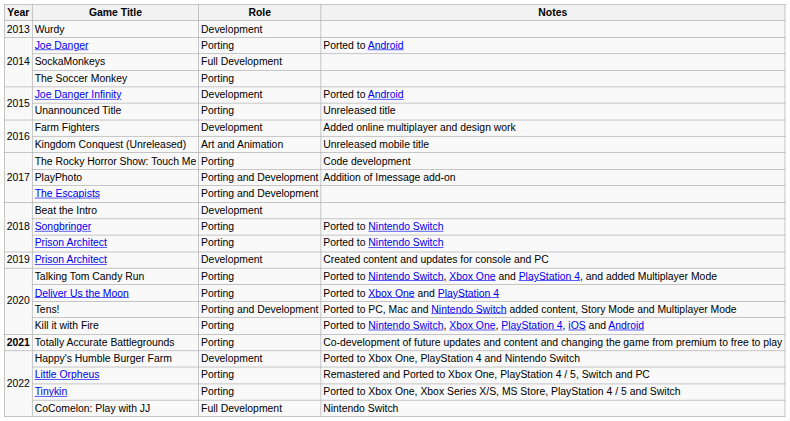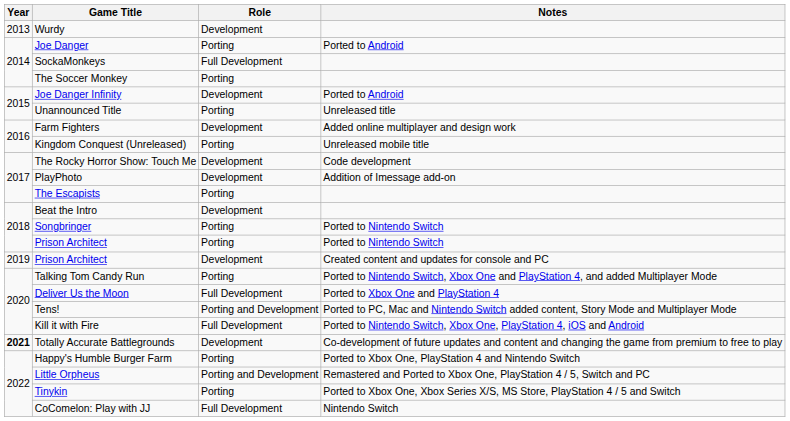 <table class="wikitable">
 <tr>
 <th>Year</th>
 <th>Game Title</th>
 <th>Role</th>
 <th>Notes</th>
 </tr>
 <tr>
 <td>2013</td>
 <td>Wurdy</td>
 <td>Development</td>
 <td></td>
 </tr>
 <tr>
 <td rowspan="3">2014</td>
 <td><a href='#'>Joe Danger</a></td>
 <td>Porting</td>
 <td>Ported to <a href='#'>Android</a></td>
 </tr>
 <tr>
 <td>SockaMonkeys</td>
 <td>Full Development</td>
 <td></td>
 </tr>
 <tr>
 <td>The Soccer Monkey</td>
 <td>Porting</td>
 <td></td>
 </tr>
 <tr>
 <td rowspan="2">2015</td>
 <td><a href='#'>Joe Danger Infinity</a></td>
 <td>Development</td>
 <td>Ported to <a href='#'>Android</a></td>
 </tr>
 <tr>
 <td>Unannounced Title</td>
 <td>Porting</td>
 <td>Unreleased title</td>
 </tr>
 <tr>
 <td rowspan="2">2016</td>
 <td>Farm Fighters</td>
 <td>Development</td>
 <td>Added online multiplayer and design work</td>
 </tr>
 <tr>
 <td>Kingdom Conquest (Unreleased)</td>
-<td>Art and Animation</td>
+<td>Porting</td>
 <td>Unreleased mobile title</td>
 </tr>
 <tr>
 <td rowspan="3">2017</td>
 <td>The Rocky Horror Show: Touch Me</td>
-<td>Porting</td>
+<td>Development</td>
 <td>Code development</td>
 </tr>
 <tr>
 <td>PlayPhoto</td>
-<td>Porting and Development</td>
+<td>Development</td>
 <td>Addition of Imessage add-on</td>
 </tr>
 <tr>
 <td><a href='#'>The Escapists</a></td>
-<td>Porting and Development</td>
+<td>Porting</td>
 <td></td>
 </tr>
 <tr>
 <td rowspan="3">2018</td>
 <td>Beat the Intro</td>
 <td>Development</td>
 <td></td>
 </tr>
 <tr>
 <td><a href='#'>Songbringer</a></td>
 <td>Porting</td>
 <td>Ported to <a href='#'>Nintendo Switch</a></td>
 </tr>
 <tr>
 <td><a href='#'>Prison Architect</a></td>
 <td>Porting</td>
 <td>Ported to <a href='#'>Nintendo Switch</a></td>
 </tr>
 <tr>
 <td>2019</td>
 <td><a href='#'>Prison Architect</a></td>
 <td>Development</td>
 <td>Created content and updates for console and PC</td>
 </tr>
 <tr>
 <td rowspan="4">2020</td>
 <td>Talking Tom Candy Run</td>
 <td>Porting</td>
 <td>Ported to <a href='#'>Nintendo Switch</a>, <a href='#'>Xbox One</a> and <a href='#'>PlayStation 4</a>, and added Multiplayer Mode</td>
 </tr>
 <tr>
 <td><a href='#'>Deliver Us the Moon</a></td>
-<td>Porting</td>
+<td>Full Development</td>
 <td>Ported to <a href='#'>Xbox One</a> and <a href='#'>PlayStation 4</a></td>
 </tr>
 <tr>
 <td>Tens!</td>
 <td>Porting and Development</td>
 <td>Ported to PC, Mac and <a href='#'>Nintendo Switch</a> added content, Story Mode and Multiplayer Mode</td>
 </tr>
 <tr>
 <td>Kill it with Fire</td>
-<td>Porting</td>
+<td>Full Development</td>
 <td>Ported to <a href='#'>Nintendo Switch</a>, <a href='#'>Xbox One</a>, <a href='#'>PlayStation 4</a>, <a href='#'>iOS</a> and <a href='#'>Android</a></td>
 </tr>
 <tr>
 <td><strong>2021</strong></td>
 <td>Totally Accurate Battlegrounds</td>
-<td>Porting</td>
+<td>Development</td>
 <td>Co-development of future updates and content and changing the game from premium to free to play</td>
 </tr>
 <tr>
 <td rowspan="5">2022</td>
 <td>Happy's Humble Burger Farm</td>
-<td>Development</td>
+<td>Porting</td>
 <td>Ported to Xbox One, PlayStation 4 and Nintendo Switch</td>
 </tr>
 <tr>
 <td><a href='#'>Little Orpheus</a></td>
-<td>Porting</td>
+<td>Porting and Development</td>
 <td>Remastered and Ported to Xbox One, PlayStation 4 / 5, Switch and PC</td>
 </tr>
 <tr>
 <td><a href='#'>Tinykin</a></td>
 <td>Porting</td>
 <td>Ported to Xbox One, Xbox Series X/S, MS Store, PlayStation 4 / 5 and Switch</td>
 </tr>
 <tr>
 <td>CoComelon: Play with JJ</td>
 <td>Full Development</td>
 <td>Nintendo Switch</td>
 </tr>
 </table>
